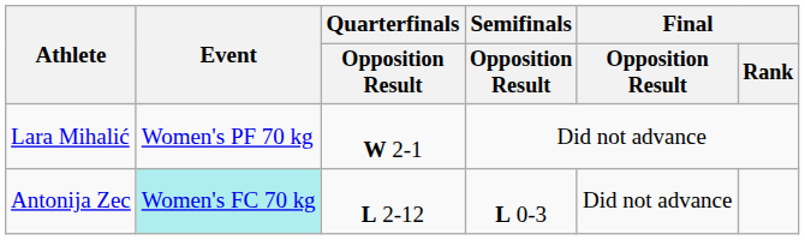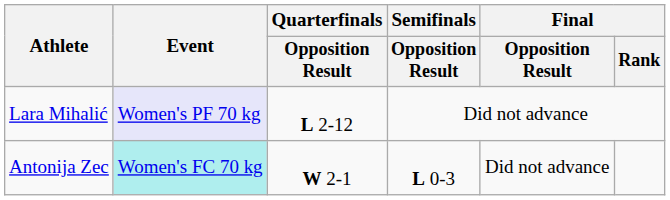 <table class="wikitable" style="font-size:90%">
 <tr>
 <th rowspan="2">Athlete</th>
 <th rowspan="2">Event</th>
 <th>Quarterfinals</th>
 <th>Semifinals</th>
 <th colspan="2">Final</th>
 </tr>
 <tr style="font-size:95%">
 <th>Opposition<br>Result</th>
 <th>Opposition<br>Result</th>
 <th>Opposition<br>Result</th>
 <th>Rank</th>
 </tr>
 <tr align="center">
 <td align="left"><a href='#'>Lara Mihalić</a></td>
-<td align="left"><a href='#'>Women's PF 70 kg</a></td>
-<td><br><strong>W</strong> 2-1</td>
+<td align="left" style="background: lavender;"><a href='#'>Women's PF 70 kg</a></td>
+<td><br><strong>L</strong> 2-12</td>
 <td colspan="3">Did not advance</td>
 </tr>
 <tr align="center">
 <td align="left"><a href='#'>Antonija Zec</a></td>
 <td align="left" style="background: paleturquoise;"><a href='#'>Women's FC 70 kg</a></td>
-<td><br><strong>L</strong> 2-12</td>
+<td><br><strong>W</strong> 2-1</td>
 <td><br><strong>L</strong> 0-3</td>
 <td>Did not advance</td>
 <td></td>
 </tr>
 </table>
